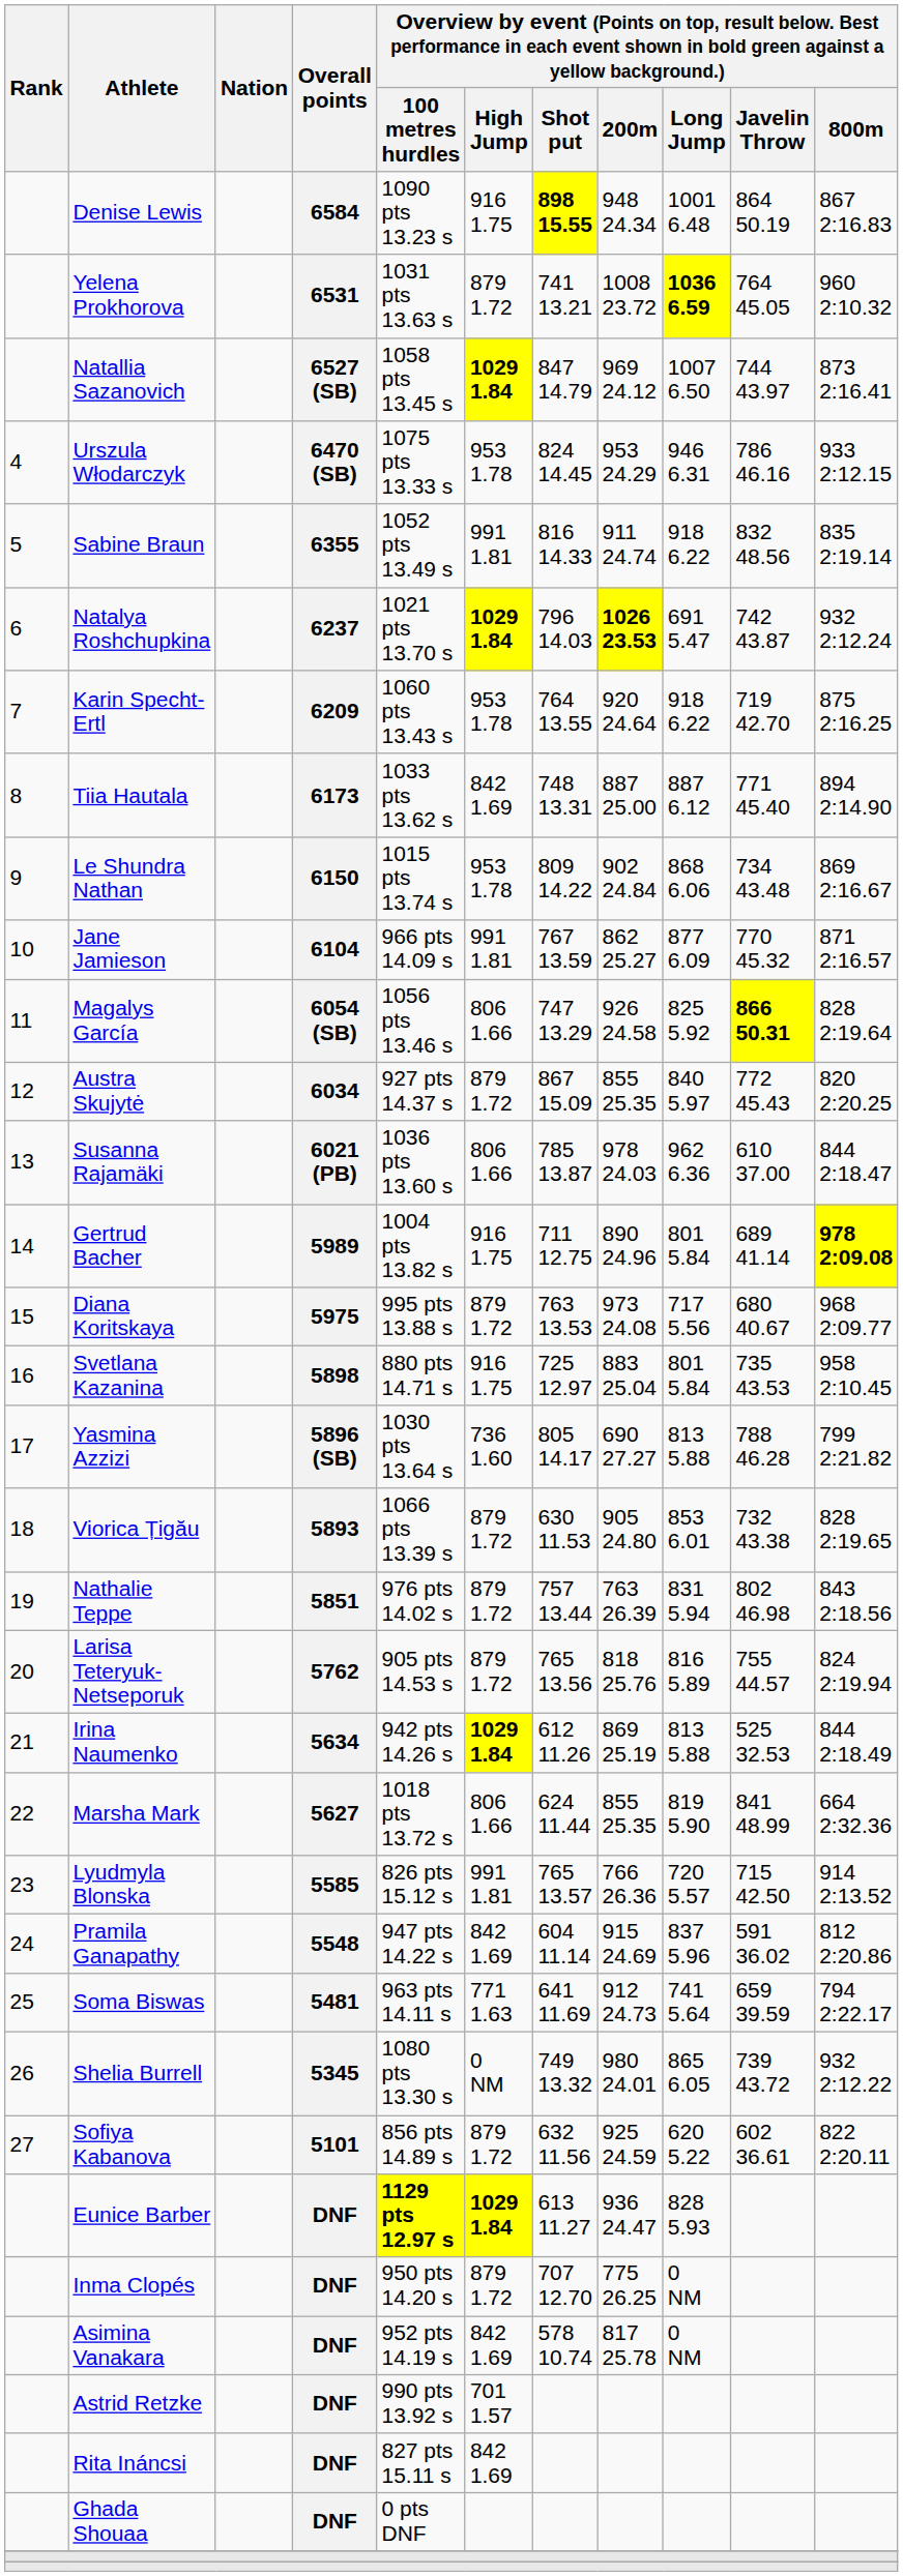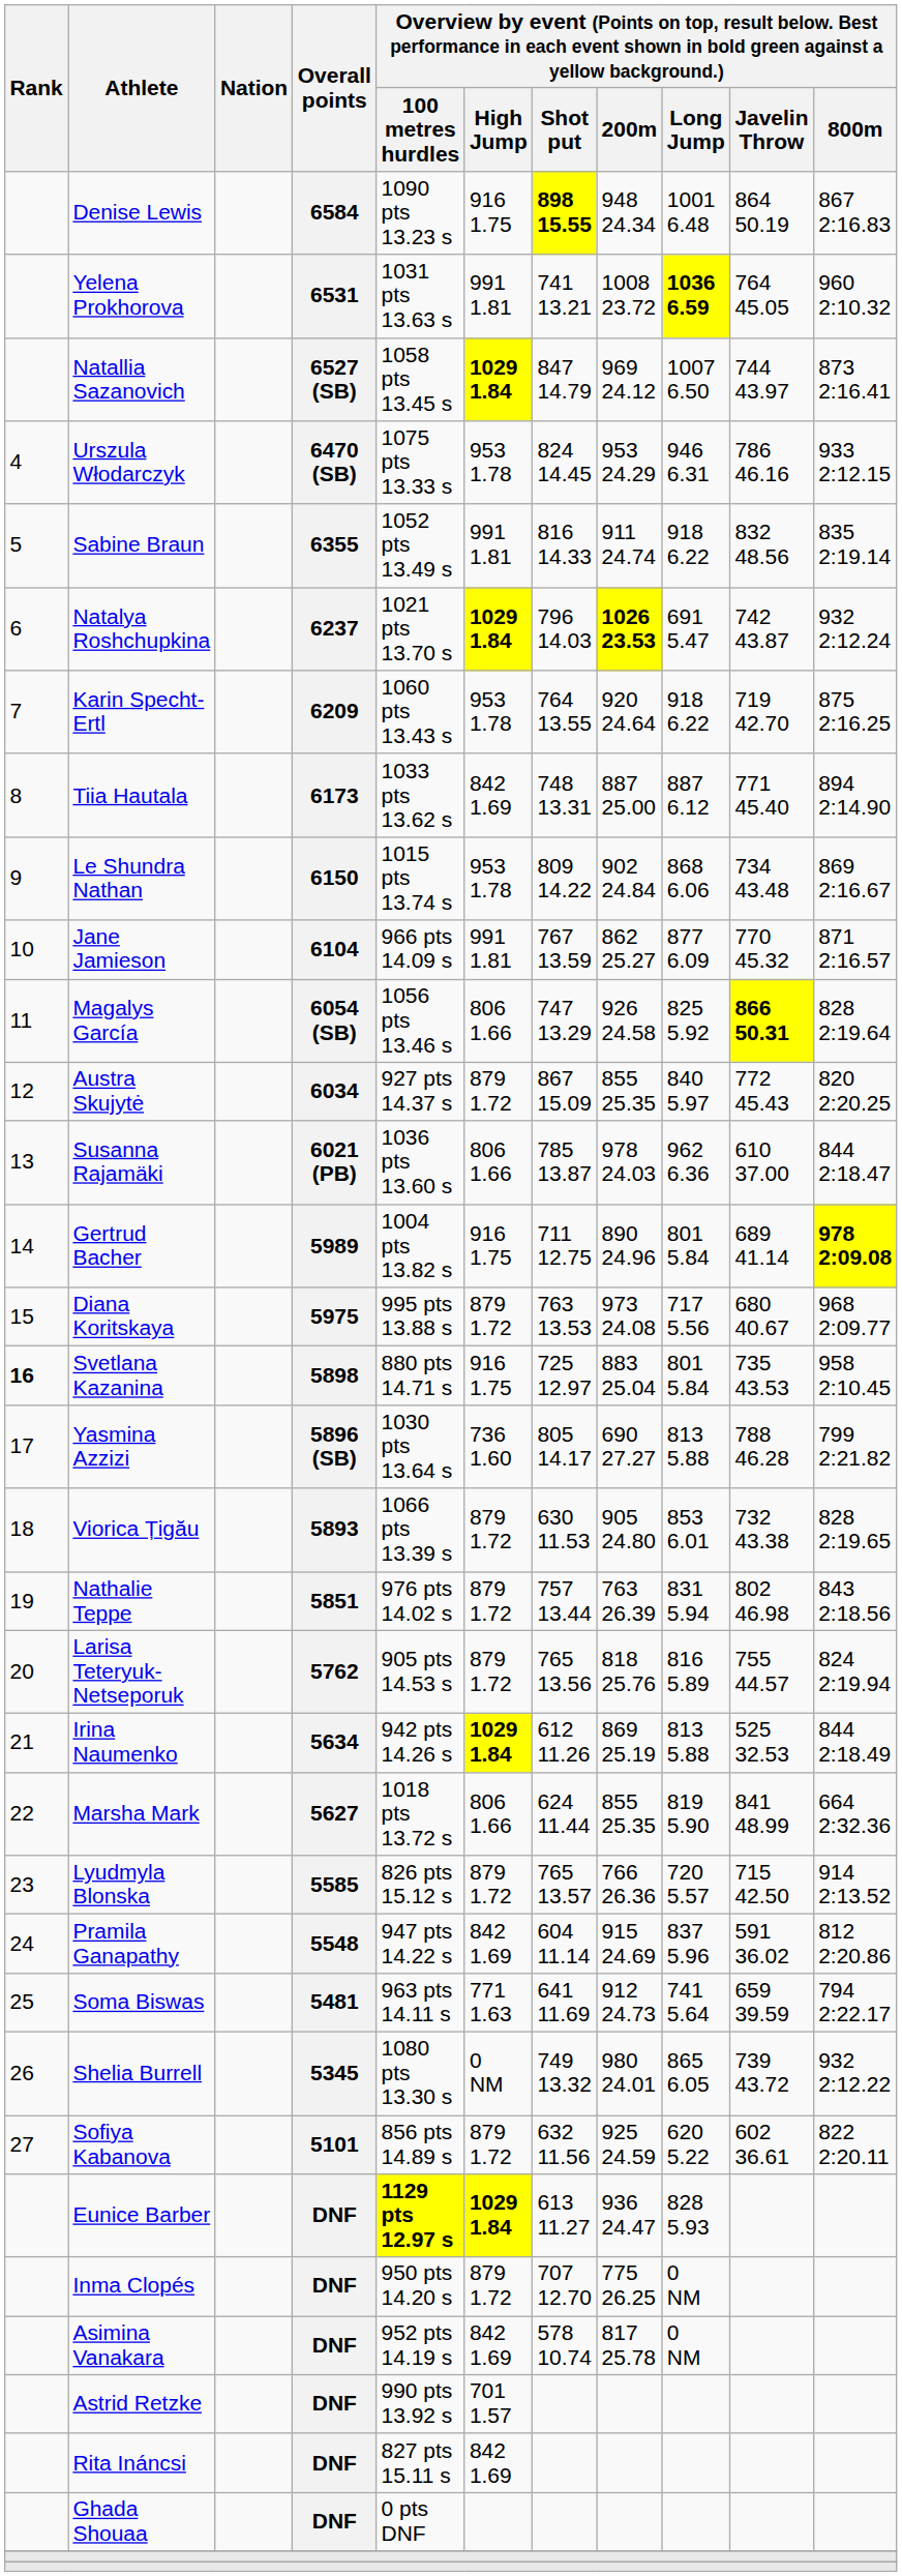 <table class="wikitable sortable">
 <tr>
 <th rowspan=2>Rank</th>
 <th rowspan=2>Athlete</th>
 <th rowspan=2>Nation</th>
 <th rowspan=2>Overall<br>points</th>
 <th colspan=7>Overview by event <small>(Points on top, result below. Best performance in each event shown in <span>bold green</span> against a yellow background.)</small></th>
 </tr>
 <tr>
 <th>100 metres hurdles</th>
 <th>High Jump</th>
 <th>Shot put</th>
 <th>200m</th>
 <th>Long Jump</th>
 <th>Javelin Throw</th>
 <th>800m</th>
 </tr>
 <tr>
 <td></td>
 <td><a href='#'>Denise Lewis</a></td>
 <td align=left></td>
 <th>6584</th>
 <td>1090 pts<br>13.23 s</td>
 <td>916<br>1.75</td>
 <td bgcolor="yellow"><span><strong>898<br>15.55</strong></span></td>
 <td>948<br>24.34</td>
 <td>1001<br>6.48</td>
 <td>864<br>50.19</td>
 <td>867<br>2:16.83</td>
 </tr>
 <tr>
 <td></td>
 <td><a href='#'>Yelena Prokhorova</a></td>
 <td align=left></td>
 <th>6531</th>
 <td>1031 pts<br>13.63 s</td>
-<td>879<br>1.72</td>
+<td>991<br>1.81</td>
 <td>741<br>13.21</td>
 <td>1008<br>23.72</td>
 <td bgcolor="yellow"><span><strong>1036<br>6.59</strong></span></td>
 <td>764<br>45.05</td>
 <td>960<br>2:10.32</td>
 </tr>
 <tr>
 <td></td>
 <td><a href='#'>Natallia Sazanovich</a></td>
 <td align=left></td>
 <th>6527 (SB)</th>
 <td>1058 pts<br>13.45 s</td>
 <td bgcolor="yellow"><span><strong>1029<br>1.84</strong></span></td>
 <td>847<br>14.79</td>
 <td>969<br>24.12</td>
 <td>1007<br>6.50</td>
 <td>744<br>43.97</td>
 <td>873<br>2:16.41</td>
 </tr>
 <tr>
 <td>4</td>
 <td><a href='#'>Urszula Włodarczyk</a></td>
 <td align=left></td>
 <th>6470 (SB)</th>
 <td>1075 pts<br>13.33 s</td>
 <td>953<br>1.78</td>
 <td>824<br>14.45</td>
 <td>953<br>24.29</td>
 <td>946<br>6.31</td>
 <td>786<br>46.16</td>
 <td>933<br>2:12.15</td>
 </tr>
 <tr>
 <td>5</td>
 <td><a href='#'>Sabine Braun</a></td>
 <td align=left></td>
 <th>6355</th>
 <td>1052 pts<br>13.49 s</td>
 <td>991<br>1.81</td>
 <td>816<br>14.33</td>
 <td>911<br>24.74</td>
 <td>918<br>6.22</td>
 <td>832<br>48.56</td>
 <td>835<br>2:19.14</td>
 </tr>
 <tr>
 <td>6</td>
 <td><a href='#'>Natalya Roshchupkina</a></td>
 <td align=left></td>
 <th>6237</th>
 <td>1021 pts<br>13.70 s</td>
 <td bgcolor="yellow"><span><strong>1029<br>1.84</strong></span></td>
 <td>796<br>14.03</td>
 <td bgcolor="yellow"><span><strong>1026<br>23.53</strong></span></td>
 <td>691<br>5.47</td>
 <td>742<br>43.87</td>
 <td>932<br>2:12.24</td>
 </tr>
 <tr>
 <td>7</td>
 <td><a href='#'>Karin Specht-Ertl</a></td>
 <td align=left></td>
 <th>6209</th>
 <td>1060 pts<br>13.43 s</td>
 <td>953<br>1.78</td>
 <td>764<br>13.55</td>
 <td>920<br>24.64</td>
 <td>918<br>6.22</td>
 <td>719<br>42.70</td>
 <td>875<br>2:16.25</td>
 </tr>
 <tr>
 <td>8</td>
 <td><a href='#'>Tiia Hautala</a></td>
 <td align=left></td>
 <th>6173</th>
 <td>1033 pts<br>13.62 s</td>
 <td>842<br>1.69</td>
 <td>748<br>13.31</td>
 <td>887<br>25.00</td>
 <td>887<br>6.12</td>
 <td>771<br>45.40</td>
 <td>894<br>2:14.90</td>
 </tr>
 <tr>
 <td>9</td>
 <td><a href='#'>Le Shundra Nathan</a></td>
 <td align=left></td>
 <th>6150</th>
 <td>1015 pts<br>13.74 s</td>
 <td>953<br>1.78</td>
 <td>809<br>14.22</td>
 <td>902<br>24.84</td>
 <td>868<br>6.06</td>
 <td>734<br>43.48</td>
 <td>869<br>2:16.67</td>
 </tr>
 <tr>
 <td>10</td>
 <td><a href='#'>Jane Jamieson</a></td>
 <td align=left></td>
 <th>6104</th>
 <td>966 pts<br>14.09 s</td>
 <td>991<br>1.81</td>
 <td>767<br>13.59</td>
 <td>862<br>25.27</td>
 <td>877<br>6.09</td>
 <td>770<br>45.32</td>
 <td>871<br>2:16.57</td>
 </tr>
 <tr>
 <td>11</td>
 <td><a href='#'>Magalys García</a></td>
 <td align=left></td>
 <th>6054 (SB)</th>
 <td>1056 pts<br>13.46 s</td>
 <td>806<br>1.66</td>
 <td>747<br>13.29</td>
 <td>926<br>24.58</td>
 <td>825<br>5.92</td>
 <td bgcolor="yellow"><span><strong>866<br>50.31</strong></span></td>
 <td>828<br>2:19.64</td>
 </tr>
 <tr>
 <td>12</td>
 <td><a href='#'>Austra Skujytė</a></td>
 <td align=left></td>
 <th>6034</th>
 <td>927 pts<br>14.37 s</td>
 <td>879<br>1.72</td>
 <td>867<br>15.09</td>
 <td>855<br>25.35</td>
 <td>840<br>5.97</td>
 <td>772<br>45.43</td>
 <td>820<br>2:20.25</td>
 </tr>
 <tr>
 <td>13</td>
 <td><a href='#'>Susanna Rajamäki</a></td>
 <td align=left></td>
 <th>6021 (PB)</th>
 <td>1036 pts<br>13.60 s</td>
 <td>806<br>1.66</td>
 <td>785<br>13.87</td>
 <td>978<br>24.03</td>
 <td>962<br>6.36</td>
 <td>610<br>37.00</td>
 <td>844<br>2:18.47</td>
 </tr>
 <tr>
 <td>14</td>
 <td><a href='#'>Gertrud Bacher</a></td>
 <td align=left></td>
 <th>5989</th>
 <td>1004 pts<br>13.82 s</td>
 <td>916<br>1.75</td>
 <td>711<br>12.75</td>
 <td>890<br>24.96</td>
 <td>801<br>5.84</td>
 <td>689<br>41.14</td>
 <td bgcolor="yellow"><span><strong>978<br>2:09.08</strong></span></td>
 </tr>
 <tr>
 <td>15</td>
 <td><a href='#'>Diana Koritskaya</a></td>
 <td align=left></td>
 <th>5975</th>
 <td>995 pts<br>13.88 s</td>
 <td>879<br>1.72</td>
 <td>763<br>13.53</td>
 <td>973<br>24.08</td>
 <td>717<br>5.56</td>
 <td>680<br>40.67</td>
 <td>968<br>2:09.77</td>
 </tr>
 <tr>
-<td>16</td>
+<td><strong>16</strong></td>
 <td><a href='#'>Svetlana Kazanina</a></td>
 <td align=left></td>
 <th>5898</th>
 <td>880 pts<br>14.71 s</td>
 <td>916<br>1.75</td>
 <td>725<br>12.97</td>
 <td>883<br>25.04</td>
 <td>801<br>5.84</td>
 <td>735<br>43.53</td>
 <td>958<br>2:10.45</td>
 </tr>
 <tr>
 <td>17</td>
 <td><a href='#'>Yasmina Azzizi</a></td>
 <td align=left></td>
 <th>5896 (SB)</th>
 <td>1030 pts<br>13.64 s</td>
 <td>736<br>1.60</td>
 <td>805<br>14.17</td>
 <td>690<br>27.27</td>
 <td>813<br>5.88</td>
 <td>788<br>46.28</td>
 <td>799<br>2:21.82</td>
 </tr>
 <tr>
 <td>18</td>
 <td><a href='#'>Viorica Țigău</a></td>
 <td align=left></td>
 <th>5893</th>
 <td>1066 pts<br>13.39 s</td>
 <td>879<br>1.72</td>
 <td>630<br>11.53</td>
 <td>905<br>24.80</td>
 <td>853<br>6.01</td>
 <td>732<br>43.38</td>
 <td>828<br>2:19.65</td>
 </tr>
 <tr>
 <td>19</td>
 <td><a href='#'>Nathalie Teppe</a></td>
 <td align=left></td>
 <th>5851</th>
 <td>976 pts<br>14.02 s</td>
 <td>879<br>1.72</td>
 <td>757<br>13.44</td>
 <td>763<br>26.39</td>
 <td>831<br>5.94</td>
 <td>802<br>46.98</td>
 <td>843<br>2:18.56</td>
 </tr>
 <tr>
 <td>20</td>
 <td><a href='#'>Larisa Teteryuk-Netseporuk</a></td>
 <td align=left></td>
 <th>5762</th>
 <td>905 pts<br>14.53 s</td>
 <td>879<br>1.72</td>
 <td>765<br>13.56</td>
 <td>818<br>25.76</td>
 <td>816<br>5.89</td>
 <td>755<br>44.57</td>
 <td>824<br>2:19.94</td>
 </tr>
 <tr>
 <td>21</td>
 <td><a href='#'>Irina Naumenko</a></td>
 <td align=left></td>
 <th>5634</th>
 <td>942 pts<br>14.26 s</td>
 <td bgcolor="yellow"><span><strong>1029<br>1.84</strong></span></td>
 <td>612<br>11.26</td>
 <td>869<br>25.19</td>
 <td>813<br>5.88</td>
 <td>525<br>32.53</td>
 <td>844<br>2:18.49</td>
 </tr>
 <tr>
 <td>22</td>
 <td><a href='#'>Marsha Mark</a></td>
 <td align=left></td>
 <th>5627</th>
 <td>1018 pts<br>13.72 s</td>
 <td>806<br>1.66</td>
 <td>624<br>11.44</td>
 <td>855<br>25.35</td>
 <td>819<br>5.90</td>
 <td>841<br>48.99</td>
 <td>664<br>2:32.36</td>
 </tr>
 <tr>
 <td>23</td>
 <td><a href='#'>Lyudmyla Blonska</a></td>
 <td align=left></td>
 <th>5585</th>
 <td>826 pts<br>15.12 s</td>
-<td>991<br>1.81</td>
+<td>879<br>1.72</td>
 <td>765<br>13.57</td>
 <td>766<br>26.36</td>
 <td>720<br>5.57</td>
 <td>715<br>42.50</td>
 <td>914<br>2:13.52</td>
 </tr>
 <tr>
 <td>24</td>
 <td><a href='#'>Pramila Ganapathy</a></td>
 <td align=left></td>
 <th>5548</th>
 <td>947 pts<br>14.22 s</td>
 <td>842<br>1.69</td>
 <td>604<br>11.14</td>
 <td>915<br>24.69</td>
 <td>837<br>5.96</td>
 <td>591<br>36.02</td>
 <td>812<br>2:20.86</td>
 </tr>
 <tr>
 <td>25</td>
 <td><a href='#'>Soma Biswas</a></td>
 <td align=left></td>
 <th>5481</th>
 <td>963 pts<br>14.11 s</td>
 <td>771<br>1.63</td>
 <td>641<br>11.69</td>
 <td>912<br>24.73</td>
 <td>741<br>5.64</td>
 <td>659<br>39.59</td>
 <td>794<br>2:22.17</td>
 </tr>
 <tr>
 <td>26</td>
 <td><a href='#'>Shelia Burrell</a></td>
 <td align=left></td>
 <th>5345</th>
 <td>1080 pts<br>13.30 s</td>
 <td>0<br>NM</td>
 <td>749<br>13.32</td>
 <td>980<br>24.01</td>
 <td>865<br>6.05</td>
 <td>739<br>43.72</td>
 <td>932<br>2:12.22</td>
 </tr>
 <tr>
 <td>27</td>
 <td><a href='#'>Sofiya Kabanova</a></td>
 <td align=left></td>
 <th>5101</th>
 <td>856 pts<br>14.89 s</td>
 <td>879<br>1.72</td>
 <td>632<br>11.56</td>
 <td>925<br>24.59</td>
 <td>620<br>5.22</td>
 <td>602<br>36.61</td>
 <td>822<br>2:20.11</td>
 </tr>
 <tr>
 <td> </td>
 <td><a href='#'>Eunice Barber</a></td>
 <td align=left></td>
 <th>DNF</th>
 <td bgcolor="yellow"><span><strong>1129 pts<br>12.97 s</strong></span></td>
 <td bgcolor="yellow"><span><strong>1029<br>1.84</strong></span></td>
 <td>613<br>11.27</td>
 <td>936<br>24.47</td>
 <td>828<br>5.93</td>
 <td> <br> </td>
 <td> <br> </td>
 </tr>
 <tr>
 <td> </td>
 <td><a href='#'>Inma Clopés</a></td>
 <td align=left></td>
 <th>DNF</th>
 <td>950 pts<br>14.20 s</td>
 <td>879<br>1.72</td>
 <td>707<br>12.70</td>
 <td>775<br>26.25</td>
 <td>0<br>NM</td>
 <td> <br> </td>
 <td> <br> </td>
 </tr>
 <tr>
 <td> </td>
 <td><a href='#'>Asimina Vanakara</a></td>
 <td align=left></td>
 <th>DNF</th>
 <td>952 pts<br>14.19 s</td>
 <td>842<br>1.69</td>
 <td>578<br>10.74</td>
 <td>817<br>25.78</td>
 <td>0<br>NM</td>
 <td> <br> </td>
 <td> <br> </td>
 </tr>
 <tr>
 <td> </td>
 <td><a href='#'>Astrid Retzke</a></td>
 <td align=left></td>
 <th>DNF</th>
 <td>990 pts<br>13.92 s</td>
 <td>701<br>1.57</td>
 <td> <br> </td>
 <td> <br> </td>
 <td> <br> </td>
 <td> <br> </td>
 <td> <br> </td>
 </tr>
 <tr>
 <td> </td>
 <td><a href='#'>Rita Ináncsi</a></td>
 <td align=left></td>
 <th>DNF</th>
 <td>827 pts<br>15.11 s</td>
 <td>842<br>1.69</td>
 <td> <br> </td>
 <td> <br> </td>
 <td> <br> </td>
 <td> <br> </td>
 <td> <br> </td>
 </tr>
 <tr>
 <td> </td>
 <td><a href='#'>Ghada Shouaa</a></td>
 <td align=left></td>
 <th>DNF</th>
 <td>0 pts<br>DNF</td>
 <td> <br> </td>
 <td> <br> </td>
 <td> <br> </td>
 <td> <br> </td>
 <td> <br> </td>
 <td> <br> </td>
 </tr>
 <tr>
 </tr>
 <tr bgcolor= e8e8e8>
 <td colspan=11></td>
 </tr>
 <tr>
 </tr>
 <tr bgcolor= e8e8e8>
 <td colspan=11></td>
 </tr>
 </table>
